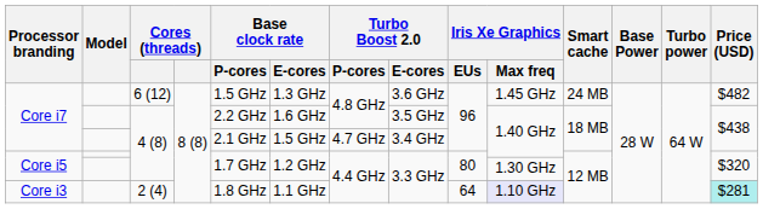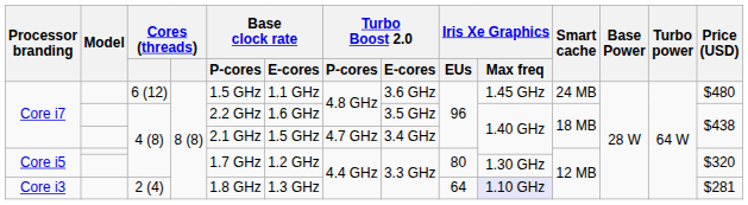 <table class="wikitable sortable" style="text-align: center;">
 <tr>
 <th rowspan="2">Processor<br>branding</th>
 <th rowspan="2">Model</th>
 <th colspan="2"><br><a href='#'>Cores</a><br>(<a href='#'>threads</a>)</th>
 <th colspan="2">Base<br><a href='#'>clock rate</a></th>
 <th colspan="2"><a href='#'>Turbo<br>Boost</a> 2.0</th>
 <th colspan="2"><a href='#'>Iris Xe Graphics</a></th>
 <th rowspan="2">Smart<br>cache</th>
 <th rowspan="2">Base<br>Power</th>
 <th rowspan="2">Turbo<br>power</th>
 <th rowspan="2">Price<br>(USD)</th>
 </tr>
 <tr>
 <th></th>
 <th></th>
 <th>P-cores</th>
 <th>E-cores</th>
 <th>P-cores</th>
 <th>E-cores</th>
 <th>EUs</th>
 <th>Max freq</th>
 </tr>
 <tr>
 <td rowspan="3"><a href='#'>Core i7</a></td>
 <td></td>
 <td>6 (12)</td>
 <td rowspan="6">8 (8)</td>
 <td>1.5 GHz</td>
-<td>1.3 GHz</td>
+<td>1.1 GHz</td>
 <td rowspan="2">4.8 GHz</td>
 <td>3.6 GHz</td>
 <td rowspan="3">96</td>
 <td>1.45 GHz</td>
 <td>24 MB</td>
 <td rowspan="6">28 W</td>
 <td rowspan="6">64 W</td>
-<td>$482</td>
+<td>$480</td>
 </tr>
 <tr>
 <td></td>
 <td rowspan="4">4 (8)</td>
 <td>2.2 GHz</td>
 <td>1.6 GHz</td>
 <td>3.5 GHz</td>
 <td rowspan="3">1.40 GHz</td>
 <td rowspan="2">18 MB</td>
 <td rowspan="2">$438</td>
 </tr>
 <tr>
 <td></td>
 <td>2.1 GHz</td>
 <td>1.5 GHz</td>
 <td>4.7 GHz</td>
 <td>3.4 GHz</td>
 </tr>
 <tr>
 <td rowspan="2"><a href='#'>Core i5</a></td>
 <td></td>
 <td rowspan="2">1.7 GHz</td>
 <td rowspan="2">1.2 GHz</td>
 <td rowspan="3">4.4 GHz</td>
 <td rowspan="3">3.3 GHz</td>
 <td rowspan="2">80</td>
 <td rowspan="3">12 MB</td>
 <td rowspan="2">$320</td>
 </tr>
 <tr>
 <td></td>
 <td>1.30 GHz</td>
 </tr>
 <tr>
 <td><a href='#'>Core i3</a></td>
 <td></td>
 <td>2 (4)</td>
 <td>1.8 GHz</td>
-<td>1.1 GHz</td>
+<td>1.3 GHz</td>
 <td>64</td>
 <td style="background: lavender;">1.10 GHz</td>
-<td style="background: paleturquoise;">$281</td>
+<td>$281</td>
 </tr>
 </table>
